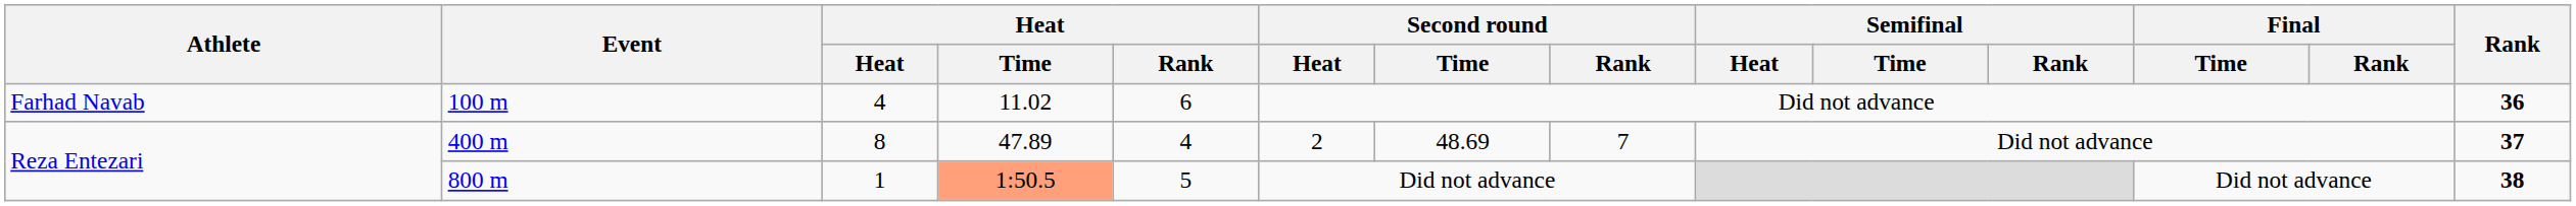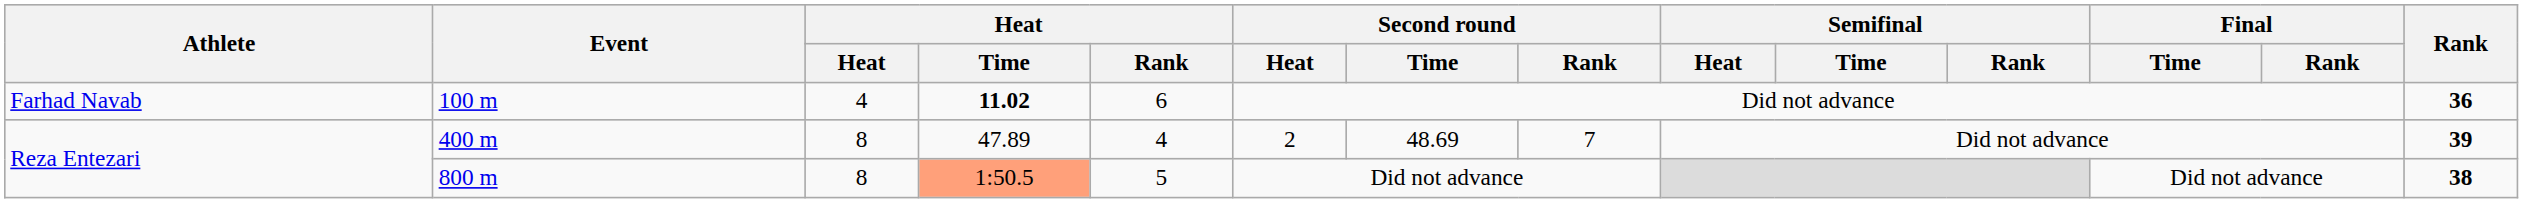 <table class="wikitable" width="98%" style="text-align:center; font-size:90%">
 <tr>
 <th rowspan="2" width="15%">Athlete</th>
 <th rowspan="2" width="13%">Event</th>
 <th colspan="3" width="15%">Heat</th>
 <th colspan="3" width="15%">Second round</th>
 <th colspan="3" width="15%">Semifinal</th>
 <th colspan="2" width="11%">Final</th>
 <th rowspan="2" width="4%">Rank</th>
 </tr>
 <tr>
 <th width="4%">Heat</th>
 <th width="6%">Time</th>
 <th>Rank</th>
 <th width="4%">Heat</th>
 <th width="6%">Time</th>
 <th>Rank</th>
 <th width="4%">Heat</th>
 <th width="6%">Time</th>
 <th>Rank</th>
 <th width="6%">Time</th>
 <th>Rank</th>
 </tr>
 <tr>
 <td align="left"><a href='#'>Farhad Navab</a></td>
 <td align="left"><a href='#'>100 m</a></td>
 <td>4</td>
-<td>11.02</td>
+<td><strong>11.02</strong></td>
 <td>6</td>
 <td colspan=8 align=center>Did not advance</td>
 <td><strong>36</strong></td>
 </tr>
 <tr>
 <td rowspan=2 align="left"><a href='#'>Reza Entezari</a></td>
 <td align="left"><a href='#'>400 m</a></td>
 <td>8</td>
 <td>47.89</td>
 <td>4 <strong></strong></td>
 <td>2</td>
 <td>48.69</td>
 <td>7</td>
 <td colspan=5 align=center>Did not advance</td>
-<td><strong>37</strong></td>
+<td><strong>39</strong></td>
 </tr>
 <tr>
 <td align="left"><a href='#'>800 m</a></td>
-<td>1</td>
+<td>8</td>
 <td style="background: lightsalmon;">1:50.5</td>
 <td>5</td>
 <td colspan=3 align=center>Did not advance</td>
 <td colspan=3 bgcolor=#DCDCDC></td>
 <td colspan=2 align=center>Did not advance</td>
 <td><strong>38</strong></td>
 </tr>
 </table>
